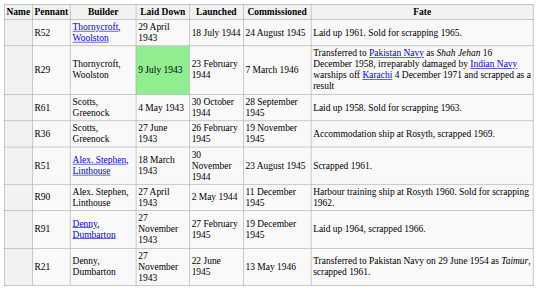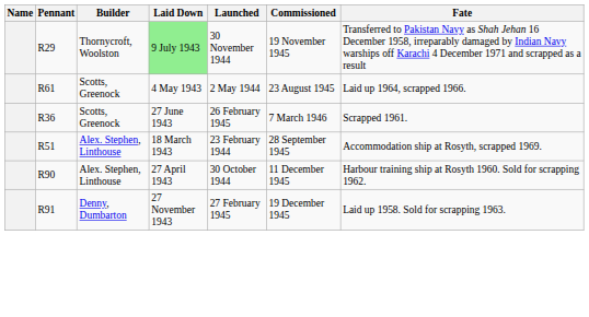 <table class="wikitable plainrowheaders" style="font-size:97%;">
 <tr>
 <th scope="col">Name</th>
 <th scope="col">Pennant</th>
 <th scope="col">Builder </th>
 <th scope="col">Laid Down </th>
 <th scope="col">Launched </th>
 <th scope="col">Commissioned </th>
 <th scope="col">Fate</th>
 </tr>
 <tr>
 <th scope="row"></th>
-<td>R52</td>
-<td><a href='#'>Thornycroft</a>, <a href='#'>Woolston</a></td>
-<td>29 April 1943</td>
-<td>18 July 1944</td>
-<td>24 August 1945</td>
-<td>Laid up 1961. Sold for scrapping 1965.</td>
-</tr>
-<tr>
-<th scope="row"></th>
 <td>R29</td>
 <td>Thornycroft, Woolston</td>
 <td style="background: lightgreen;">9 July 1943</td>
-<td>23 February 1944</td>
-<td>7 March 1946</td>
+<td>30 November 1944</td>
+<td>19 November 1945</td>
 <td>Transferred to <a href='#'>Pakistan Navy</a> as <em>Shah Jehan</em> 16 December 1958, irreparably damaged by <a href='#'>Indian Navy</a> warships off <a href='#'>Karachi</a> 4 December 1971 and scrapped as a result</td>
 </tr>
 <tr>
 <th scope="row"> </th>
 <td>R61</td>
 <td>Scotts, Greenock</td>
 <td>4 May 1943</td>
-<td>30 October 1944</td>
-<td>28 September 1945</td>
-<td>Laid up 1958. Sold for scrapping 1963.</td>
+<td>2 May 1944</td>
+<td>23 August 1945</td>
+<td>Laid up 1964, scrapped 1966.</td>
 </tr>
 <tr>
 <th scope="row"></th>
 <td>R36</td>
 <td>Scotts, Greenock</td>
 <td>27 June 1943</td>
 <td>26 February 1945</td>
-<td>19 November 1945</td>
-<td>Accommodation ship at Rosyth, scrapped 1969.</td>
+<td>7 March 1946</td>
+<td>Scrapped 1961.</td>
 </tr>
 <tr>
 <th scope="row"></th>
 <td>R51</td>
 <td><a href='#'>Alex. Stephen</a>, <a href='#'>Linthouse</a></td>
 <td>18 March 1943</td>
-<td>30 November 1944</td>
-<td>23 August 1945</td>
-<td>Scrapped 1961.</td>
+<td>23 February 1944</td>
+<td>28 September 1945</td>
+<td>Accommodation ship at Rosyth, scrapped 1969.</td>
 </tr>
 <tr>
 <th scope="row"></th>
 <td>R90</td>
 <td>Alex. Stephen, Linthouse</td>
 <td>27 April 1943</td>
-<td>2 May 1944</td>
+<td>30 October 1944</td>
 <td>11 December 1945</td>
 <td>Harbour training ship at Rosyth 1960. Sold for scrapping 1962.</td>
 </tr>
 <tr>
 <th scope="row"> </th>
 <td>R91</td>
 <td><a href='#'>Denny</a>, <a href='#'>Dumbarton</a></td>
 <td>27 November 1943</td>
 <td>27 February 1945</td>
 <td>19 December 1945</td>
-<td>Laid up 1964, scrapped 1966.</td>
-</tr>
-<tr>
-<th scope="row"></th>
-<td>R21</td>
-<td>Denny, Dumbarton</td>
-<td>27 November 1943</td>
-<td>22 June 1945</td>
-<td>13 May 1946</td>
-<td>Transferred to Pakistan Navy on 29 June 1954 as <em>Taimur</em>, scrapped 1961.</td>
+<td>Laid up 1958. Sold for scrapping 1963.</td>
 </tr>
 </table>
